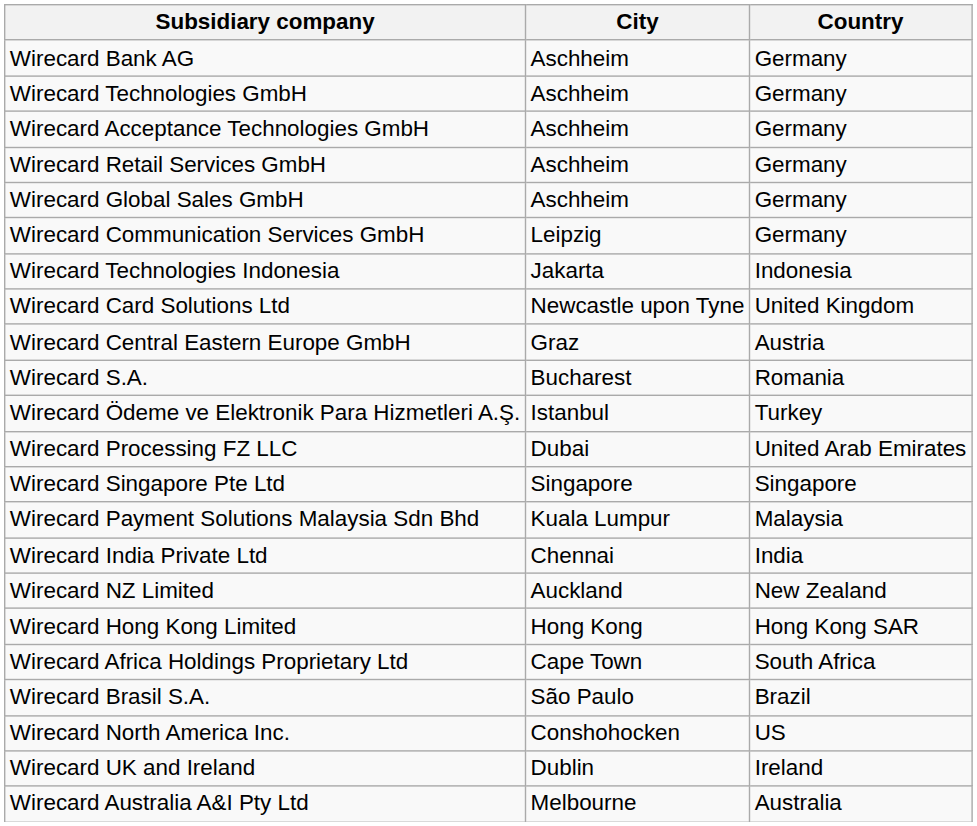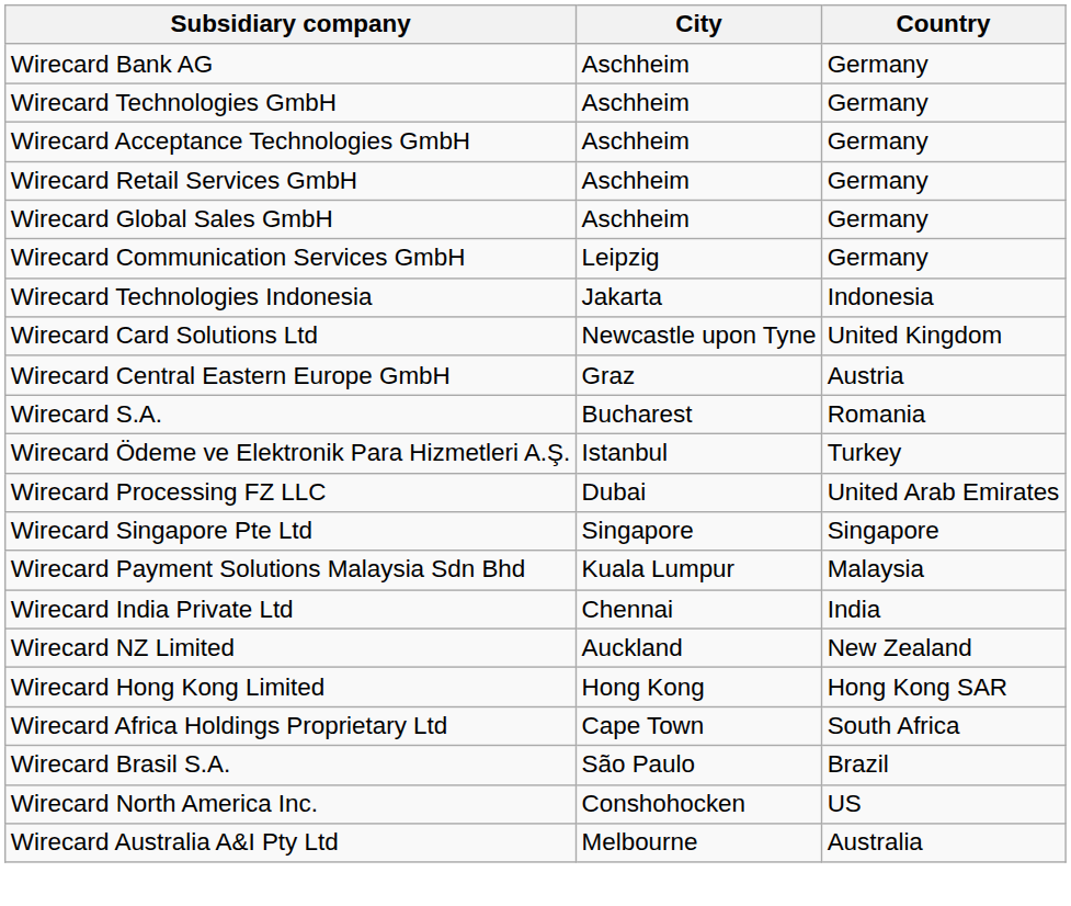 <table class="wikitable sortable">
 <tr>
 <th>Subsidiary company</th>
 <th>City</th>
 <th>Country</th>
 </tr>
 <tr>
 <td>Wirecard Bank AG</td>
 <td>Aschheim</td>
 <td>Germany</td>
 </tr>
 <tr>
 <td>Wirecard Technologies GmbH</td>
 <td>Aschheim</td>
 <td>Germany</td>
 </tr>
 <tr>
 <td>Wirecard Acceptance Technologies GmbH</td>
 <td>Aschheim</td>
 <td>Germany</td>
 </tr>
 <tr>
 <td>Wirecard Retail Services GmbH</td>
 <td>Aschheim</td>
 <td>Germany</td>
 </tr>
 <tr>
 <td>Wirecard Global Sales GmbH</td>
 <td>Aschheim</td>
 <td>Germany</td>
 </tr>
 <tr>
 <td>Wirecard Communication Services GmbH</td>
 <td>Leipzig</td>
 <td>Germany</td>
 </tr>
 <tr>
 <td>Wirecard Technologies Indonesia</td>
 <td>Jakarta</td>
 <td>Indonesia</td>
 </tr>
 <tr>
 <td>Wirecard Card Solutions Ltd</td>
 <td>Newcastle upon Tyne</td>
 <td>United Kingdom</td>
 </tr>
 <tr>
 <td>Wirecard Central Eastern Europe GmbH</td>
 <td>Graz</td>
 <td>Austria</td>
 </tr>
 <tr>
 <td>Wirecard S.A.</td>
 <td>Bucharest</td>
 <td>Romania</td>
 </tr>
 <tr>
 <td>Wirecard Ödeme ve Elektronik Para Hizmetleri A.Ş.</td>
 <td>Istanbul</td>
 <td>Turkey</td>
 </tr>
 <tr>
 <td>Wirecard Processing FZ LLC</td>
 <td>Dubai</td>
 <td>United Arab Emirates</td>
 </tr>
 <tr>
 <td>Wirecard Singapore Pte Ltd</td>
 <td>Singapore</td>
 <td>Singapore</td>
 </tr>
 <tr>
 <td>Wirecard Payment Solutions Malaysia Sdn Bhd</td>
 <td>Kuala Lumpur</td>
 <td>Malaysia</td>
 </tr>
 <tr>
 <td>Wirecard India Private Ltd</td>
 <td>Chennai</td>
 <td>India</td>
 </tr>
 <tr>
 <td>Wirecard NZ Limited</td>
 <td>Auckland</td>
 <td>New Zealand</td>
 </tr>
 <tr>
 <td>Wirecard Hong Kong Limited</td>
 <td>Hong Kong</td>
 <td>Hong Kong SAR</td>
 </tr>
 <tr>
 <td>Wirecard Africa Holdings Proprietary Ltd</td>
 <td>Cape Town</td>
 <td>South Africa</td>
 </tr>
 <tr>
 <td>Wirecard Brasil S.A.</td>
 <td>São Paulo</td>
 <td>Brazil</td>
 </tr>
 <tr>
 <td>Wirecard North America Inc.</td>
 <td>Conshohocken</td>
 <td>US</td>
 </tr>
 <tr>
-<td>Wirecard UK and Ireland</td>
-<td>Dublin</td>
-<td>Ireland</td>
-</tr>
-<tr>
 <td>Wirecard Australia A&I Pty Ltd</td>
 <td>Melbourne</td>
 <td>Australia</td>
 </tr>
 </table>
